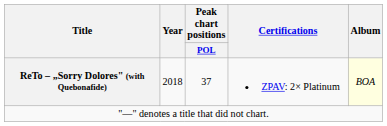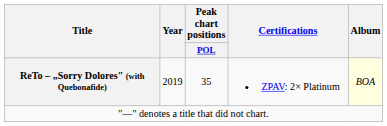 <table class="wikitable plainrowheaders" style="text-align:center;">
 <tr>
 <th rowspan="2" scope="col" style="width:15em;">Title</th>
 <th rowspan="2" scope="col" style="width:2em;"><strong>Year</strong></th>
 <th colspan="1" scope="col">Peak chart positions</th>
 <th rowspan="2" scope="col" style="width:11.5em;"><a href='#'>Certifications</a></th>
 <th rowspan="2" scope="col">Album</th>
 </tr>
 <tr>
 <th scope="col" style="width:3em;font-size:90%;"><a href='#'>POL</a><br></th>
 </tr>
 <tr>
 <th scope="row">ReTo – „Sorry Dolores" <small>(with Quebonafide)</small></th>
-<td>2018</td>
-<td>37</td>
+<td>2019</td>
+<td>35</td>
 <td><br><ul><li><a href='#'>ZPAV</a>: 2× Platinum</li></ul></td>
 <td style="background: lightyellow;"><em>BOA</em></td>
 </tr>
 <tr>
 <td colspan="5">"—" denotes a title that did not chart.</td>
 </tr>
 </table>
